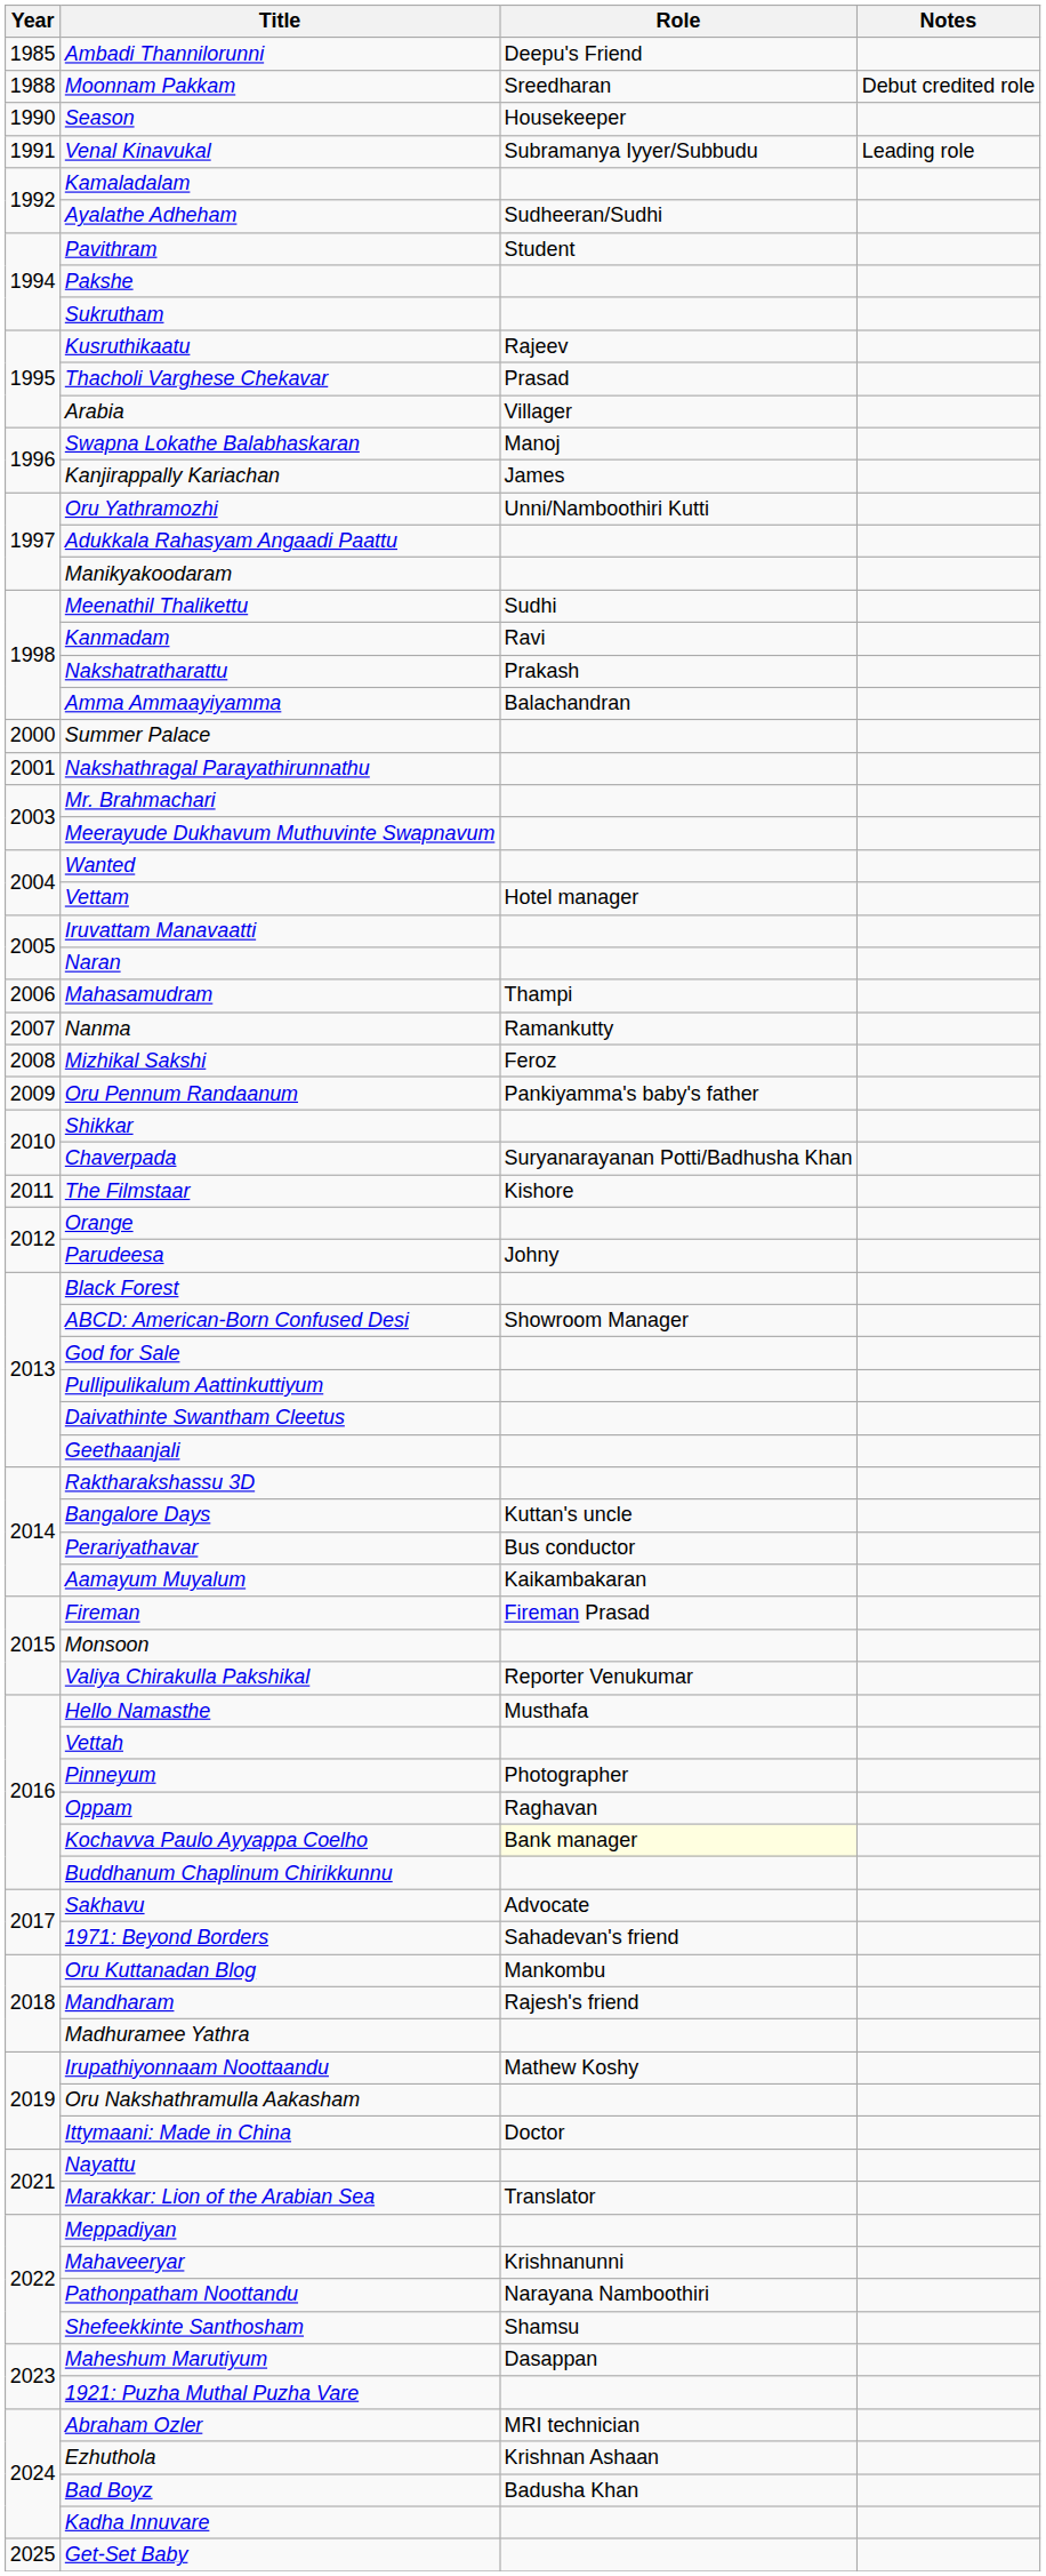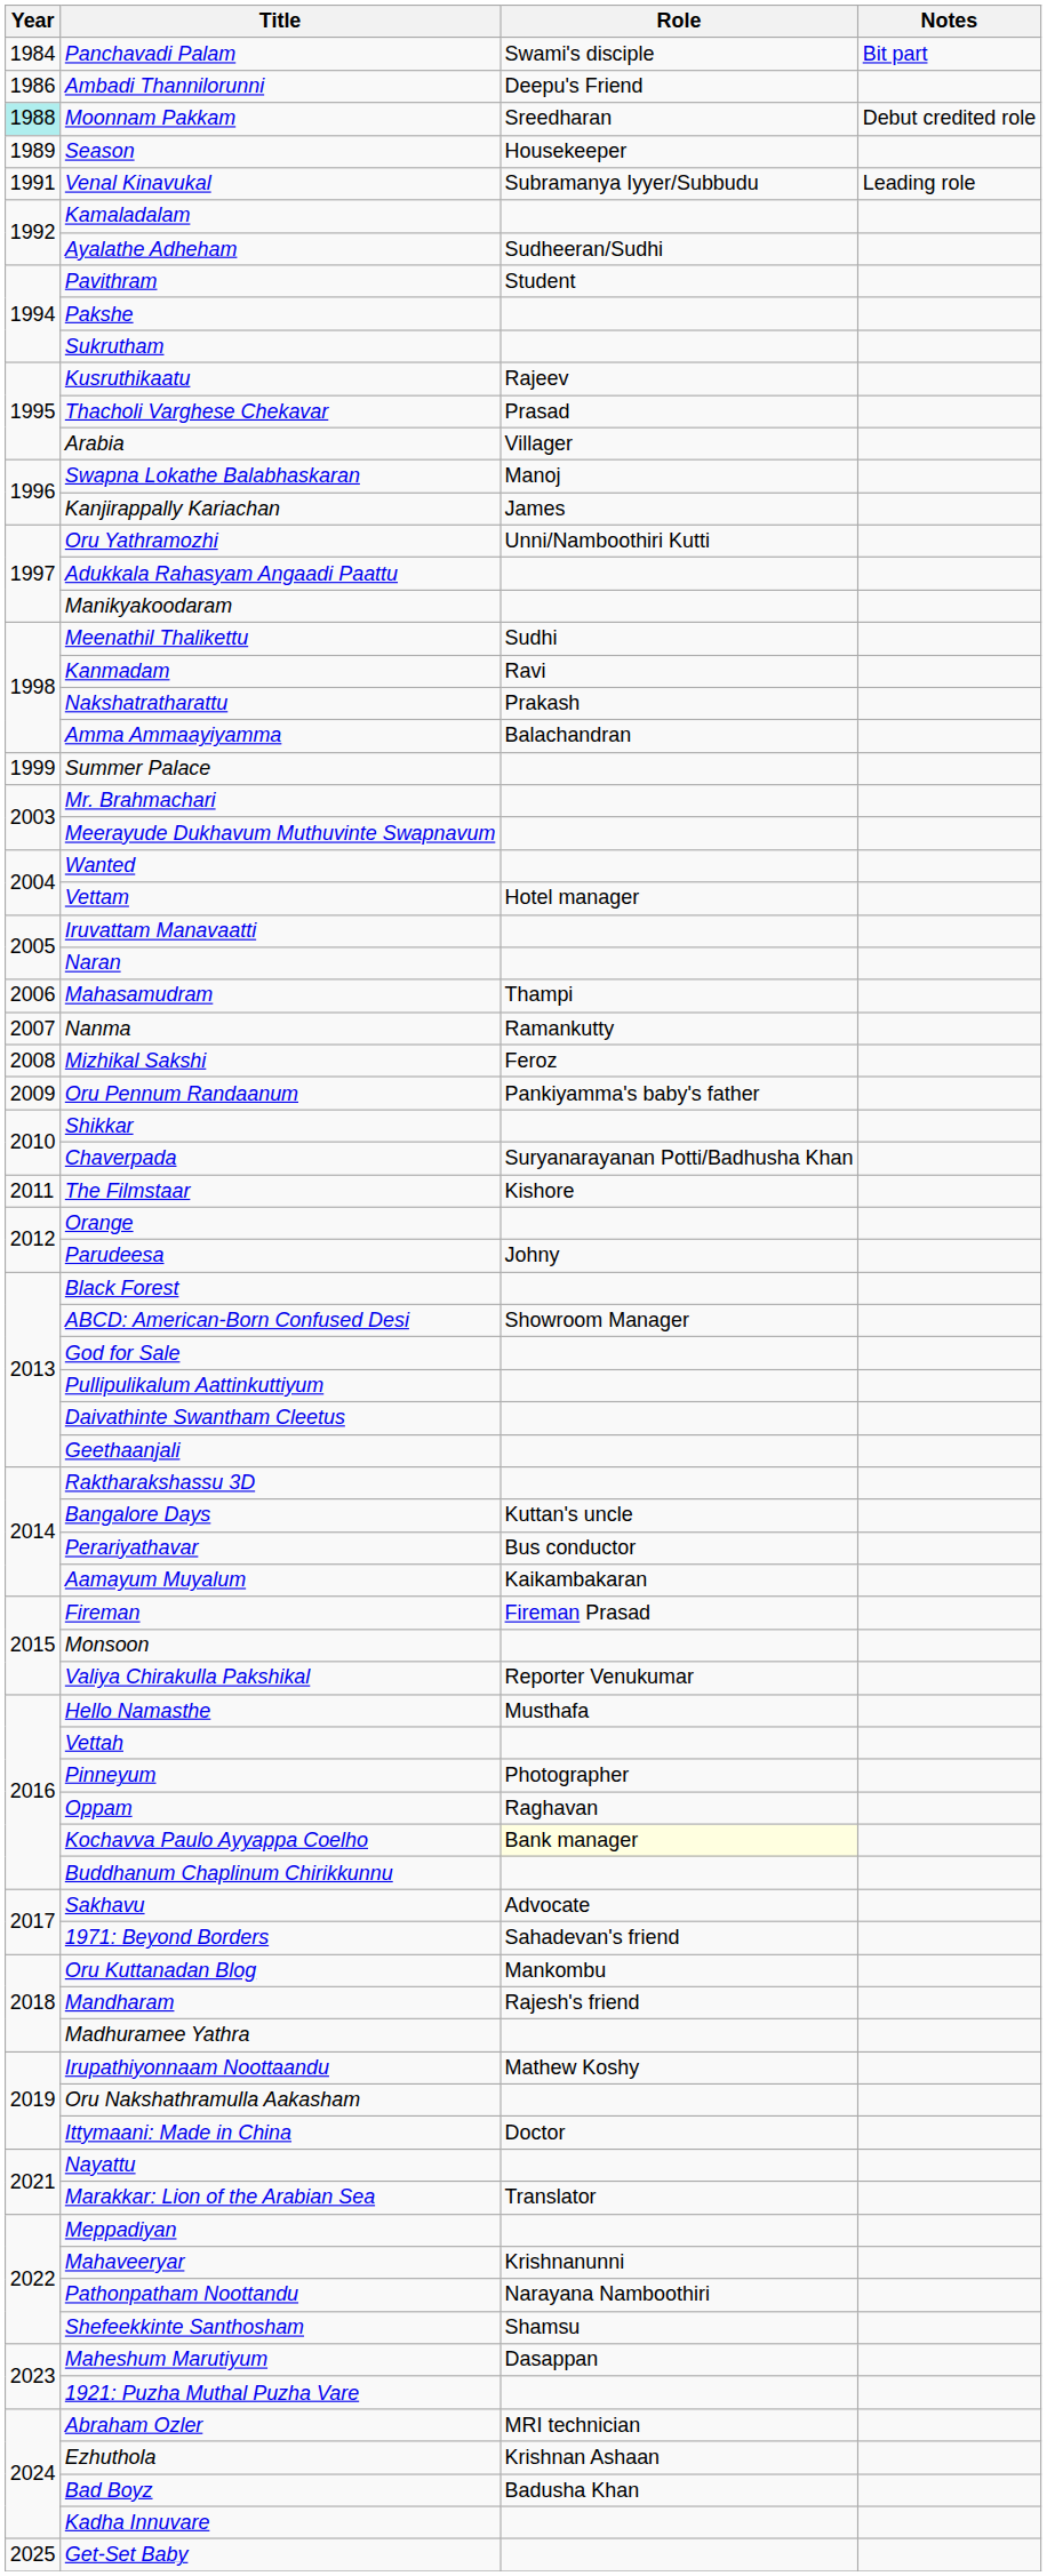 <table class="wikitable sortable">
 <tr>
 <th>Year</th>
 <th>Title</th>
 <th>Role</th>
 <th class="unsortable">Notes</th>
 </tr>
 <tr>
-<td>1985</td>
+<td>1984</td>
+<td><em><a href='#'>Panchavadi Palam</a></em></td>
+<td>Swami's disciple</td>
+<td><a href='#'>Bit part</a></td>
+</tr>
+<tr>
+<td>1986</td>
 <td><em><a href='#'>Ambadi Thannilorunni</a></em></td>
 <td>Deepu's Friend</td>
 <td></td>
 </tr>
 <tr>
-<td>1988</td>
+<td style="background: paleturquoise;">1988</td>
 <td><em><a href='#'>Moonnam Pakkam</a></em></td>
 <td>Sreedharan</td>
 <td>Debut credited role</td>
 </tr>
 <tr>
-<td>1990</td>
+<td>1989</td>
 <td><em><a href='#'>Season</a></em></td>
 <td>Housekeeper</td>
 <td></td>
 </tr>
 <tr>
 <td>1991</td>
 <td><em><a href='#'>Venal Kinavukal</a></em></td>
 <td>Subramanya Iyyer/Subbudu</td>
 <td>Leading role</td>
 </tr>
 <tr>
 <td rowspan=2>1992</td>
 <td><em><a href='#'>Kamaladalam</a></em></td>
 <td></td>
 <td></td>
 </tr>
 <tr>
 <td><em><a href='#'>Ayalathe Adheham</a></em></td>
 <td>Sudheeran/Sudhi</td>
 <td></td>
 </tr>
 <tr>
 <td rowspan=3>1994</td>
 <td><em><a href='#'>Pavithram</a></em></td>
 <td>Student</td>
 <td></td>
 </tr>
 <tr>
 <td><em><a href='#'>Pakshe</a></em></td>
 <td></td>
 <td></td>
 </tr>
 <tr>
 <td><em><a href='#'>Sukrutham</a></em></td>
 <td></td>
 <td></td>
 </tr>
 <tr>
 <td rowspan=3>1995</td>
 <td><em><a href='#'>Kusruthikaatu</a></em></td>
 <td>Rajeev</td>
 <td></td>
 </tr>
 <tr>
 <td><em><a href='#'>Thacholi Varghese Chekavar</a></em></td>
 <td>Prasad</td>
 <td></td>
 </tr>
 <tr>
 <td><em>Arabia</em></td>
 <td>Villager</td>
 <td></td>
 </tr>
 <tr>
 <td rowspan=2>1996</td>
 <td><em><a href='#'>Swapna Lokathe Balabhaskaran</a></em></td>
 <td>Manoj</td>
 <td></td>
 </tr>
 <tr>
 <td><em>Kanjirappally Kariachan</em></td>
 <td>James</td>
 <td></td>
 </tr>
 <tr>
 <td rowspan=3>1997</td>
 <td><em><a href='#'>Oru Yathramozhi</a></em></td>
 <td>Unni/Namboothiri Kutti</td>
 <td></td>
 </tr>
 <tr>
 <td><em><a href='#'>Adukkala Rahasyam Angaadi Paattu</a></em></td>
 <td></td>
 <td></td>
 </tr>
 <tr>
 <td><em>Manikyakoodaram</em></td>
 <td></td>
 <td></td>
 </tr>
 <tr>
 <td rowspan=4>1998</td>
 <td><em><a href='#'>Meenathil Thalikettu</a></em></td>
 <td>Sudhi</td>
 <td></td>
 </tr>
 <tr>
 <td><em><a href='#'>Kanmadam</a></em></td>
 <td>Ravi</td>
 <td></td>
 </tr>
 <tr>
 <td><em><a href='#'>Nakshatratharattu</a></em></td>
 <td>Prakash</td>
 <td></td>
 </tr>
 <tr>
 <td><em><a href='#'>Amma Ammaayiyamma</a></em></td>
 <td>Balachandran</td>
 <td></td>
 </tr>
 <tr>
-<td>2000</td>
+<td>1999</td>
 <td><em>Summer Palace</em></td>
-<td></td>
-<td></td>
-</tr>
-<tr>
-<td>2001</td>
-<td><em><a href='#'>Nakshathragal Parayathirunnathu</a></em></td>
 <td></td>
 <td></td>
 </tr>
 <tr>
 <td rowspan=2>2003</td>
 <td><em><a href='#'>Mr. Brahmachari</a></em></td>
 <td></td>
 <td></td>
 </tr>
 <tr>
 <td><em><a href='#'>Meerayude Dukhavum Muthuvinte Swapnavum</a></em></td>
 <td></td>
 <td></td>
 </tr>
 <tr>
 <td rowspan=2>2004</td>
 <td><em><a href='#'>Wanted</a></em></td>
 <td></td>
 <td></td>
 </tr>
 <tr>
 <td><em><a href='#'>Vettam</a></em></td>
 <td>Hotel manager</td>
 <td></td>
 </tr>
 <tr>
 <td rowspan=2>2005</td>
 <td><em><a href='#'>Iruvattam Manavaatti</a></em></td>
 <td></td>
 <td></td>
 </tr>
 <tr>
 <td><em><a href='#'>Naran</a></em></td>
 <td></td>
 <td></td>
 </tr>
 <tr>
 <td>2006</td>
 <td><em><a href='#'>Mahasamudram</a></em></td>
 <td>Thampi</td>
 <td></td>
 </tr>
 <tr>
 <td>2007</td>
 <td><em>Nanma</em></td>
 <td>Ramankutty</td>
 <td></td>
 </tr>
 <tr>
 <td>2008</td>
 <td><em><a href='#'>Mizhikal Sakshi</a></em></td>
 <td>Feroz</td>
 <td></td>
 </tr>
 <tr>
 <td>2009</td>
 <td><em><a href='#'>Oru Pennum Randaanum</a></em></td>
 <td>Pankiyamma's baby's father</td>
 <td></td>
 </tr>
 <tr>
 <td rowspan=2>2010</td>
 <td><em><a href='#'>Shikkar</a></em></td>
 <td></td>
 <td></td>
 </tr>
 <tr>
 <td><em><a href='#'>Chaverpada</a></em></td>
 <td>Suryanarayanan Potti/Badhusha Khan</td>
 <td></td>
 </tr>
 <tr>
 <td>2011</td>
 <td><em><a href='#'>The Filmstaar</a></em></td>
 <td>Kishore</td>
 <td></td>
 </tr>
 <tr>
 <td rowspan=2>2012</td>
 <td><em><a href='#'>Orange</a></em></td>
 <td></td>
 <td></td>
 </tr>
 <tr>
 <td><em><a href='#'>Parudeesa</a></em></td>
 <td>Johny</td>
 <td></td>
 </tr>
 <tr>
 <td rowspan=6>2013</td>
 <td><em><a href='#'>Black Forest</a></em></td>
 <td></td>
 <td></td>
 </tr>
 <tr>
 <td><em><a href='#'>ABCD: American-Born Confused Desi</a></em></td>
 <td>Showroom Manager</td>
 <td></td>
 </tr>
 <tr>
 <td><em><a href='#'>God for Sale</a></em></td>
 <td></td>
 <td></td>
 </tr>
 <tr>
 <td><em><a href='#'>Pullipulikalum Aattinkuttiyum</a></em></td>
 <td></td>
 <td></td>
 </tr>
 <tr>
 <td><em><a href='#'>Daivathinte Swantham Cleetus</a></em></td>
 <td></td>
 <td></td>
 </tr>
 <tr>
 <td><em><a href='#'>Geethaanjali</a></em></td>
 <td></td>
 <td></td>
 </tr>
 <tr>
 <td rowspan=4>2014</td>
 <td><em><a href='#'>Raktharakshassu 3D</a></em></td>
 <td></td>
 <td></td>
 </tr>
 <tr>
 <td><em><a href='#'>Bangalore Days</a></em></td>
 <td>Kuttan's uncle</td>
 <td></td>
 </tr>
 <tr>
 <td><em><a href='#'>Perariyathavar</a></em></td>
 <td>Bus conductor</td>
 <td></td>
 </tr>
 <tr>
 <td><em><a href='#'>Aamayum Muyalum</a></em></td>
 <td>Kaikambakaran</td>
 <td></td>
 </tr>
 <tr>
 <td rowspan=3>2015</td>
 <td><em><a href='#'>Fireman</a></em></td>
 <td><a href='#'>Fireman</a> Prasad</td>
 <td></td>
 </tr>
 <tr>
 <td><em>Monsoon</em></td>
 <td></td>
 <td></td>
 </tr>
 <tr>
 <td><em><a href='#'>Valiya Chirakulla Pakshikal</a></em></td>
 <td>Reporter Venukumar</td>
 <td></td>
 </tr>
 <tr>
 <td rowspan=6>2016</td>
 <td><em><a href='#'>Hello Namasthe</a></em></td>
 <td>Musthafa</td>
 <td></td>
 </tr>
 <tr>
 <td><em><a href='#'>Vettah</a></em></td>
 <td></td>
 <td></td>
 </tr>
 <tr>
 <td><em><a href='#'>Pinneyum</a></em></td>
 <td>Photographer</td>
 <td></td>
 </tr>
 <tr>
 <td><em><a href='#'>Oppam</a></em></td>
 <td>Raghavan</td>
 <td></td>
 </tr>
 <tr>
 <td><em><a href='#'>Kochavva Paulo Ayyappa Coelho</a></em></td>
 <td style="background: lightyellow;">Bank manager</td>
 <td></td>
 </tr>
 <tr>
 <td><em><a href='#'>Buddhanum Chaplinum Chirikkunnu</a></em></td>
 <td></td>
 <td></td>
 </tr>
 <tr>
 <td rowspan=2>2017</td>
 <td><em><a href='#'>Sakhavu</a></em></td>
 <td>Advocate</td>
 <td></td>
 </tr>
 <tr>
 <td><em><a href='#'>1971: Beyond Borders</a></em></td>
 <td>Sahadevan's friend</td>
 <td></td>
 </tr>
 <tr>
 <td rowspan=3>2018</td>
 <td><em><a href='#'>Oru Kuttanadan Blog</a></em></td>
 <td>Mankombu</td>
 <td></td>
 </tr>
 <tr>
 <td><em><a href='#'>Mandharam</a></em></td>
 <td>Rajesh's friend</td>
 <td></td>
 </tr>
 <tr>
 <td><em>Madhuramee Yathra</em></td>
 <td></td>
 <td></td>
 </tr>
 <tr>
 <td rowspan=3>2019</td>
 <td><em><a href='#'>Irupathiyonnaam Noottaandu</a></em></td>
 <td>Mathew Koshy</td>
 <td></td>
 </tr>
 <tr>
 <td><em>Oru Nakshathramulla Aakasham</em></td>
 <td></td>
 <td></td>
 </tr>
 <tr>
 <td><em><a href='#'>Ittymaani: Made in China</a></em></td>
 <td>Doctor</td>
 <td></td>
 </tr>
 <tr>
 <td rowspan=2>2021</td>
 <td><em><a href='#'>Nayattu</a></em></td>
 <td></td>
 <td></td>
 </tr>
 <tr>
 <td><em><a href='#'>Marakkar: Lion of the Arabian Sea</a></em></td>
 <td>Translator</td>
 <td></td>
 </tr>
 <tr>
 <td rowspan=4>2022</td>
 <td><em><a href='#'>Meppadiyan</a></em></td>
 <td></td>
 <td></td>
 </tr>
 <tr>
 <td><em><a href='#'>Mahaveeryar</a></em></td>
 <td>Krishnanunni</td>
 <td></td>
 </tr>
 <tr>
 <td><em><a href='#'>Pathonpatham Noottandu</a></em></td>
 <td>Narayana Namboothiri</td>
 <td></td>
 </tr>
 <tr>
 <td><em><a href='#'>Shefeekkinte Santhosham</a></em></td>
 <td>Shamsu</td>
 <td></td>
 </tr>
 <tr>
 <td rowspan=2>2023</td>
 <td><em><a href='#'>Maheshum Marutiyum</a></em></td>
 <td>Dasappan</td>
 <td></td>
 </tr>
 <tr>
 <td><em><a href='#'>1921: Puzha Muthal Puzha Vare</a></em></td>
 <td></td>
 <td></td>
 </tr>
 <tr>
 <td rowspan=4>2024</td>
 <td><em><a href='#'>Abraham Ozler</a></em></td>
 <td>MRI technician</td>
 <td></td>
 </tr>
 <tr>
 <td><em>Ezhuthola</em></td>
 <td>Krishnan Ashaan</td>
 <td></td>
 </tr>
 <tr>
 <td><em><a href='#'>Bad Boyz</a></em></td>
 <td>Badusha Khan</td>
 <td></td>
 </tr>
 <tr>
 <td><em><a href='#'>Kadha Innuvare</a></em></td>
 <td></td>
 <td></td>
 </tr>
 <tr>
 <td>2025</td>
 <td><em><a href='#'>Get-Set Baby</a></em></td>
 <td></td>
 <td></td>
 </tr>
 <tr>
 </tr>
 </table>
